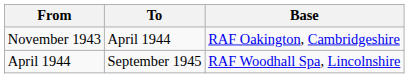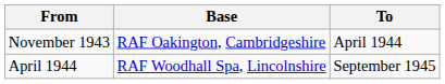 <table class="wikitable">
 <tr>
 <th>From</th>
+<th>Base</th>
 <th>To</th>
-<th>Base</th>
 </tr>
 <tr>
 <td>November 1943</td>
+<td><a href='#'>RAF Oakington</a>, <a href='#'>Cambridgeshire</a></td>
 <td>April 1944</td>
-<td><a href='#'>RAF Oakington</a>, <a href='#'>Cambridgeshire</a></td>
 </tr>
 <tr>
 <td>April 1944</td>
+<td><a href='#'>RAF Woodhall Spa</a>, <a href='#'>Lincolnshire</a></td>
 <td>September 1945</td>
-<td><a href='#'>RAF Woodhall Spa</a>, <a href='#'>Lincolnshire</a></td>
 </tr>
 </table>
